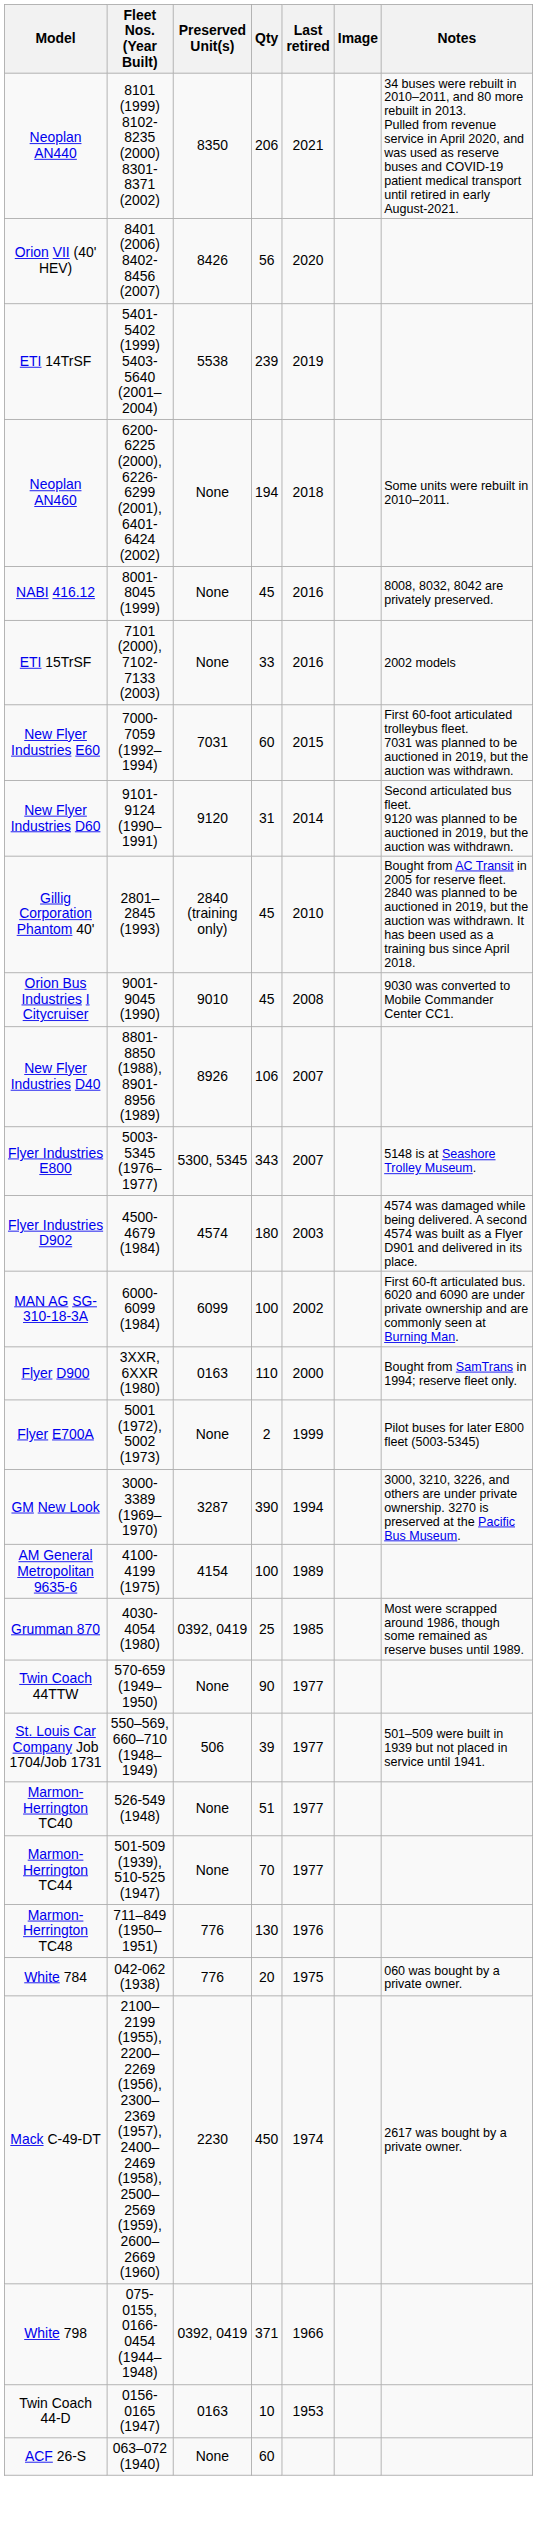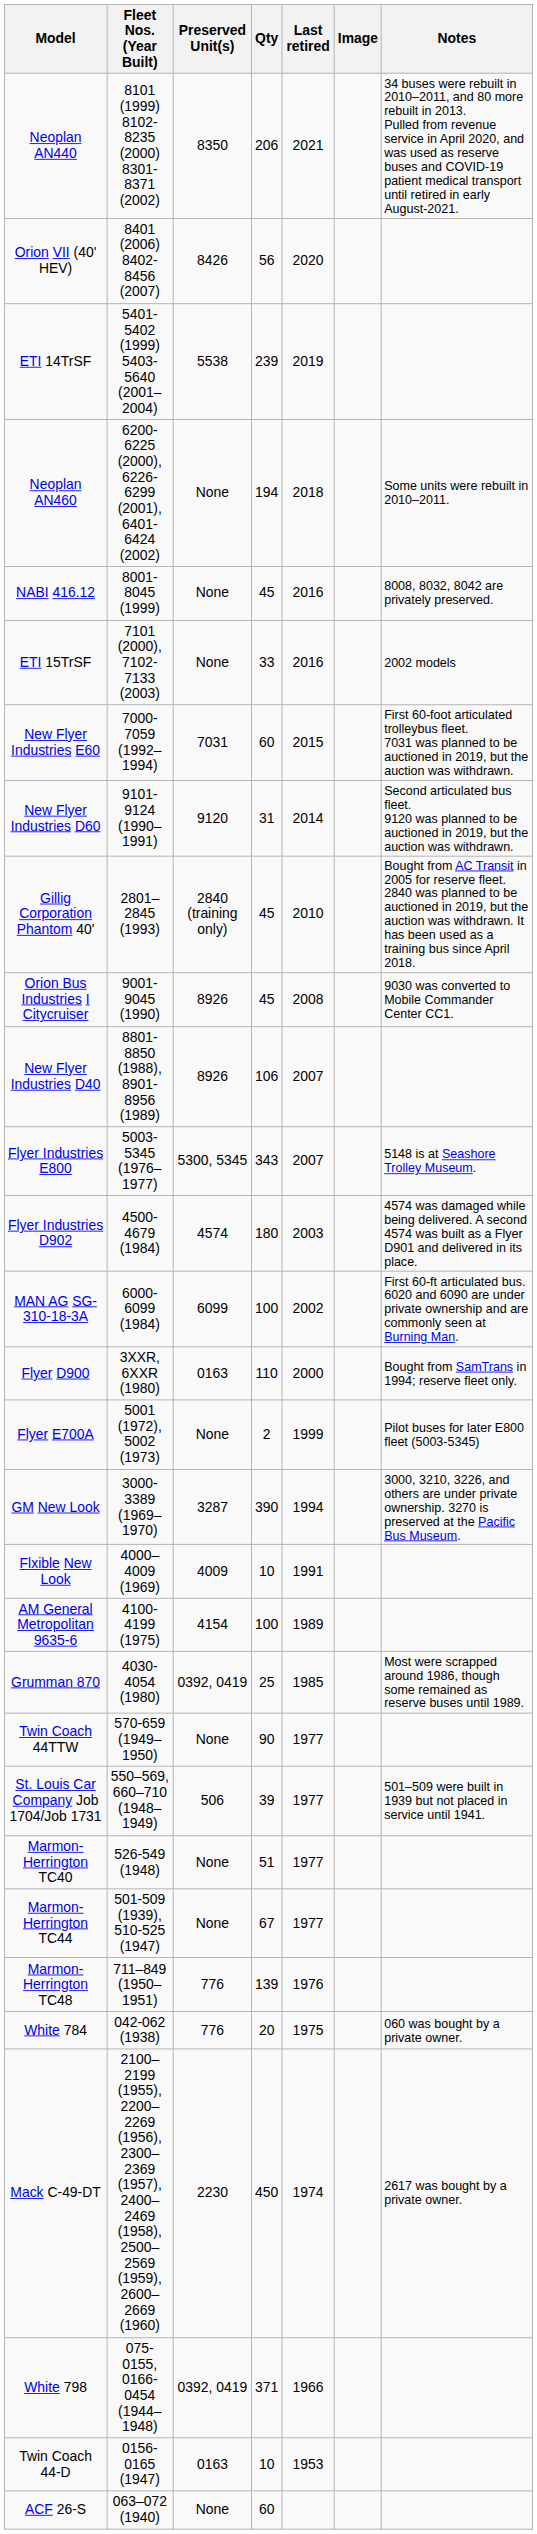 <table class="wikitable sticky-header" style="text-align:center;">
 <tr>
 <th>Model</th>
 <th>Fleet Nos. (Year Built)</th>
 <th>Preserved Unit(s)</th>
 <th>Qty</th>
 <th>Last retired</th>
 <th class=unsortable>Image</th>
 <th class=unsortable>Notes</th>
 </tr>
 <tr>
 <td><a href='#'>Neoplan</a> <a href='#'>AN440</a></td>
 <td>8101 (1999)<br>8102-8235 (2000)<br>8301-8371 (2002)</td>
 <td>8350</td>
 <td>206</td>
 <td>2021</td>
 <td></td>
 <td style="text-align:left;font-size:90%;">34 buses were rebuilt in 2010–2011, and 80 more rebuilt in 2013.<br> Pulled from revenue service in April 2020, and was used as reserve buses and COVID-19 patient medical transport until retired in early August-2021.</td>
 </tr>
 <tr>
 <td><a href='#'>Orion</a> <a href='#'>VII</a> (40' HEV)</td>
 <td>8401 (2006)<br>8402-8456 (2007)</td>
 <td>8426</td>
 <td>56</td>
 <td>2020</td>
 <td></td>
 <td></td>
 </tr>
 <tr>
 <td><a href='#'>ETI</a> 14TrSF</td>
 <td>5401-5402 (1999)<br>5403-5640 (2001–2004)</td>
 <td>5538</td>
 <td>239</td>
 <td>2019</td>
 <td></td>
 <td></td>
 </tr>
 <tr>
 <td><a href='#'>Neoplan</a> <a href='#'>AN460</a></td>
 <td>6200-6225 (2000),<br>6226-6299 (2001),<br>6401-6424 (2002)</td>
 <td>None</td>
 <td>194</td>
 <td>2018</td>
 <td></td>
 <td style="text-align:left;font-size:90%;">Some units were rebuilt in 2010–2011.</td>
 </tr>
 <tr>
 <td><a href='#'>NABI</a> <a href='#'>416.12</a></td>
 <td>8001-8045 (1999)</td>
 <td>None</td>
 <td>45</td>
 <td>2016</td>
 <td></td>
 <td style="text-align:left;font-size:90%;">8008, 8032, 8042 are privately preserved.</td>
 </tr>
 <tr>
 <td><a href='#'>ETI</a> 15TrSF</td>
 <td>7101 (2000),<br>7102-7133 (2003)</td>
 <td>None</td>
 <td>33</td>
 <td>2016</td>
 <td></td>
 <td style="text-align:left;font-size:90%;">2002 models</td>
 </tr>
 <tr>
 <td><a href='#'>New Flyer Industries</a> <a href='#'>E60</a></td>
 <td>7000-7059 (1992–1994)</td>
 <td>7031</td>
 <td>60</td>
 <td>2015</td>
 <td></td>
 <td style="text-align:left;font-size:90%;">First 60-foot articulated trolleybus fleet.<br>7031 was planned to be auctioned in 2019, but the auction was withdrawn.</td>
 </tr>
 <tr>
 <td><a href='#'>New Flyer Industries</a> <a href='#'>D60</a></td>
 <td>9101-9124 (1990–1991)</td>
 <td>9120</td>
 <td>31</td>
 <td>2014</td>
 <td></td>
 <td style="text-align:left;font-size:90%;">Second articulated bus fleet.<br>9120 was planned to be auctioned in 2019, but the auction was withdrawn.</td>
 </tr>
 <tr>
 <td><a href='#'>Gillig Corporation</a> <a href='#'>Phantom</a> 40'</td>
 <td>2801–2845 (1993)</td>
 <td>2840 (training only)</td>
 <td>45</td>
 <td>2010</td>
 <td></td>
 <td style="text-align:left;font-size:90%;">Bought from <a href='#'>AC Transit</a> in 2005 for reserve fleet.<br>2840 was planned to be auctioned in 2019, but the auction was withdrawn. It has been used as a training bus since April 2018.</td>
 </tr>
 <tr>
 <td><a href='#'>Orion Bus Industries</a> <a href='#'>I Citycruiser</a></td>
 <td>9001-9045 (1990)</td>
-<td>9010</td>
+<td>8926</td>
 <td>45</td>
 <td>2008</td>
 <td></td>
 <td style="text-align:left;font-size:90%;">9030 was converted to Mobile Commander Center CC1.</td>
 </tr>
 <tr>
 <td><a href='#'>New Flyer Industries</a> <a href='#'>D40</a></td>
 <td>8801-8850 (1988),<br>8901-8956 (1989)</td>
 <td>8926</td>
 <td>106</td>
 <td>2007</td>
 <td></td>
 <td style="text-align:left;font-size:90%;"></td>
 </tr>
 <tr>
 <td><a href='#'>Flyer Industries</a> <a href='#'>E800</a></td>
 <td>5003-5345 (1976–1977)</td>
 <td>5300, 5345</td>
 <td>343</td>
 <td>2007</td>
 <td></td>
 <td style="text-align:left;font-size:90%;">5148 is at <a href='#'>Seashore Trolley Museum</a>.</td>
 </tr>
 <tr>
 <td><a href='#'>Flyer Industries</a> <a href='#'>D902</a></td>
 <td>4500-4679 (1984)</td>
 <td>4574</td>
 <td>180</td>
 <td>2003</td>
 <td></td>
 <td style="text-align:left;font-size:90%;">4574 was damaged while being delivered. A second 4574 was built as a Flyer D901 and delivered in its place.</td>
 </tr>
 <tr>
 <td><a href='#'>MAN AG</a> <a href='#'>SG-310-18-3A</a></td>
 <td>6000-6099 (1984)</td>
 <td>6099</td>
 <td>100</td>
 <td>2002</td>
 <td></td>
 <td style="text-align:left;font-size:90%;">First 60-ft articulated bus.<br>6020 and 6090 are under private ownership and are commonly seen at <a href='#'>Burning Man</a>.</td>
 </tr>
 <tr>
 <td><a href='#'>Flyer</a> <a href='#'>D900</a></td>
 <td>3XXR, 6XXR (1980)</td>
 <td>0163</td>
 <td>110</td>
 <td>2000</td>
 <td></td>
 <td style="text-align:left;font-size:90%;">Bought from <a href='#'>SamTrans</a> in 1994; reserve fleet only.</td>
 </tr>
 <tr>
 <td><a href='#'>Flyer</a> <a href='#'>E700A</a></td>
 <td>5001 (1972),<br>5002 (1973)</td>
 <td>None</td>
 <td>2</td>
 <td>1999</td>
 <td></td>
 <td style="text-align:left;font-size:90%;">Pilot buses for later E800 fleet (5003-5345)</td>
 </tr>
 <tr>
 <td><a href='#'>GM</a> <a href='#'>New Look</a></td>
 <td>3000-3389 (1969–1970)</td>
 <td>3287</td>
 <td>390</td>
 <td>1994</td>
 <td></td>
 <td style="text-align:left;font-size:90%;">3000, 3210, 3226, and others are under private ownership. 3270 is preserved at the <a href='#'>Pacific Bus Museum</a>.</td>
 </tr>
 <tr>
+<td><a href='#'>Flxible</a> <a href='#'>New Look</a></td>
+<td>4000–4009 (1969)</td>
+<td>4009</td>
+<td>10</td>
+<td>1991</td>
+<td></td>
+<td style="text-align:left;font-size:90%;"></td>
+</tr>
+<tr>
 <td><a href='#'>AM General</a> <a href='#'>Metropolitan 9635-6</a></td>
 <td>4100-4199 (1975)</td>
 <td>4154</td>
 <td>100</td>
 <td>1989</td>
 <td></td>
 <td style="text-align:left;font-size:90%;"></td>
 </tr>
 <tr>
 <td><a href='#'>Grumman 870</a></td>
 <td>4030-4054 (1980)</td>
 <td>0392, 0419</td>
 <td>25</td>
 <td>1985</td>
 <td></td>
 <td style="text-align:left;font-size:90%;">Most were scrapped around 1986, though some remained as reserve buses until 1989.</td>
 </tr>
 <tr>
 <td><a href='#'>Twin Coach</a> 44TTW</td>
 <td>570-659 (1949–1950)</td>
 <td>None</td>
 <td>90</td>
 <td>1977</td>
 <td></td>
 <td style="text-align:left;font-size:90%;"></td>
 </tr>
 <tr>
 <td><a href='#'>St. Louis Car Company</a> Job 1704/Job 1731</td>
 <td>550–569, 660–710 (1948–1949)</td>
 <td>506</td>
 <td>39</td>
 <td>1977</td>
 <td></td>
 <td style="text-align:left;font-size:90%;">501–509 were built in 1939 but not placed in service until 1941.</td>
 </tr>
 <tr>
 <td><a href='#'>Marmon-Herrington</a> TC40</td>
 <td>526-549 (1948)</td>
 <td>None</td>
 <td>51</td>
 <td>1977</td>
 <td></td>
 <td style="text-align:left;font-size:90%;"></td>
 </tr>
 <tr>
 <td><a href='#'>Marmon-Herrington</a> TC44</td>
 <td>501-509 (1939),<br>510-525 (1947)</td>
 <td>None</td>
-<td>70</td>
+<td>67</td>
 <td>1977</td>
 <td></td>
 <td style="text-align:left;font-size:90%;"></td>
 </tr>
 <tr>
 <td><a href='#'>Marmon-Herrington</a> TC48</td>
 <td>711–849 (1950–1951)</td>
 <td>776</td>
-<td>130</td>
+<td>139</td>
 <td>1976</td>
 <td></td>
 <td style="text-align:left;font-size:90%;"></td>
 </tr>
 <tr>
 <td><a href='#'>White</a> 784</td>
 <td>042-062 (1938)</td>
 <td>776</td>
 <td>20</td>
 <td>1975</td>
 <td></td>
 <td style="text-align:left;font-size:90%;">060 was bought by a private owner.</td>
 </tr>
 <tr>
 <td><a href='#'>Mack</a> C-49-DT</td>
 <td>2100–2199 (1955),<br>2200–2269 (1956),<br>2300–2369 (1957),<br>2400–2469 (1958),<br>2500–2569 (1959),<br>2600–2669 (1960)</td>
 <td>2230</td>
 <td>450</td>
 <td>1974</td>
 <td></td>
 <td style="text-align:left;font-size:90%;">2617 was bought by a private owner.</td>
 </tr>
 <tr>
 <td><a href='#'>White</a> 798</td>
 <td>075-0155,<br>0166-0454 (1944–1948)</td>
 <td>0392, 0419</td>
 <td>371</td>
 <td>1966</td>
 <td></td>
 <td style="text-align:left;font-size:90%;"></td>
 </tr>
 <tr>
 <td>Twin Coach 44-D</td>
 <td>0156-0165 (1947)</td>
 <td>0163</td>
 <td>10</td>
 <td>1953</td>
 <td></td>
 <td style="text-align:left;font-size:90%;"></td>
 </tr>
 <tr>
 <td><a href='#'>ACF</a> 26-S</td>
 <td>063–072 (1940)</td>
 <td>None</td>
 <td>60</td>
 <td></td>
 <td></td>
 <td style="text-align:left;font-size:90%;"></td>
 </tr>
 </table>
